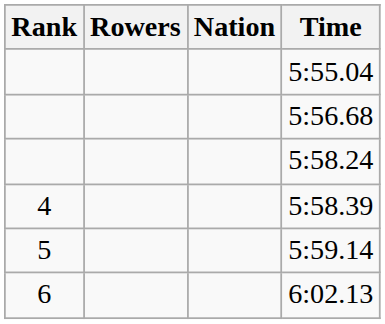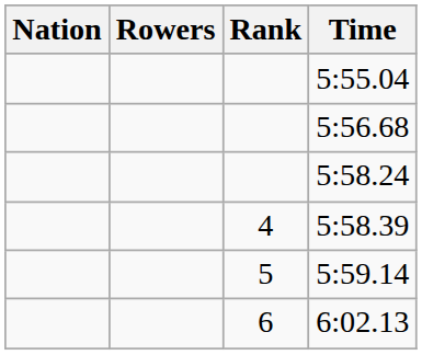 <table class="wikitable sortable" style="text-align:center">
 <tr>
+<th>Nation</th>
+<th>Rowers</th>
 <th>Rank</th>
-<th>Rowers</th>
-<th>Nation</th>
 <th>Time</th>
 </tr>
 <tr>
+<td align=left></td>
+<td align=left data-sort-value="Cooper, Andrew"></td>
 <td></td>
-<td align=left data-sort-value="Cooper, Andrew"></td>
-<td align=left></td>
 <td>5:55.04</td>
 </tr>
 <tr>
+<td align=left></td>
+<td align=left data-sort-value="McLaughlin, Jeffrey"></td>
 <td></td>
-<td align=left data-sort-value="McLaughlin, Jeffrey"></td>
-<td align=left></td>
 <td>5:56.68</td>
 </tr>
 <tr>
+<td align=left></td>
+<td align=left data-sort-value="Janša, Milan"></td>
 <td></td>
-<td align=left data-sort-value="Janša, Milan"></td>
-<td align=left></td>
 <td>5:58.24</td>
 </tr>
 <tr>
+<td align=left></td>
+<td align=left data-sort-value="Weyrauch, Armin"></td>
 <td>4</td>
-<td align=left data-sort-value="Weyrauch, Armin"></td>
-<td align=left></td>
 <td>5:58.39</td>
 </tr>
 <tr>
+<td align=left></td>
+<td align=left data-sort-value="Peters, Bart"></td>
 <td>5</td>
-<td align=left data-sort-value="Peters, Bart"></td>
-<td align=left></td>
 <td>5:59.14</td>
 </tr>
 <tr>
+<td align=left></td>
+<td align=left data-sort-value="Brownlee, Scott"></td>
 <td>6</td>
-<td align=left data-sort-value="Brownlee, Scott"></td>
-<td align=left></td>
 <td>6:02.13</td>
 </tr>
 </table>
